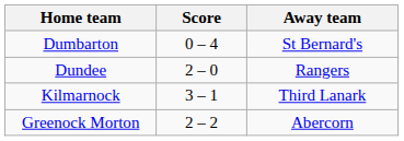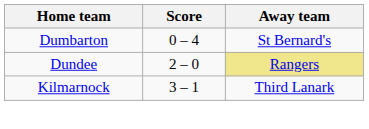 <table class="wikitable" style="text-align: center">
 <tr>
 <th width=140>Home team</th>
 <th width=80>Score</th>
 <th width=140>Away team</th>
 </tr>
 <tr>
 <td><a href='#'>Dumbarton</a></td>
 <td>0 – 4</td>
 <td><a href='#'>St Bernard's</a></td>
 </tr>
 <tr>
 <td><a href='#'>Dundee</a></td>
 <td>2 – 0</td>
-<td><a href='#'>Rangers</a></td>
+<td style="background: khaki;"><a href='#'>Rangers</a></td>
 </tr>
 <tr>
 <td><a href='#'>Kilmarnock</a></td>
 <td>3 – 1</td>
 <td><a href='#'>Third Lanark</a></td>
 </tr>
-<tr>
-<td><a href='#'>Greenock Morton</a></td>
-<td>2 – 2</td>
-<td><a href='#'>Abercorn</a></td>
-</tr>
 </table>
